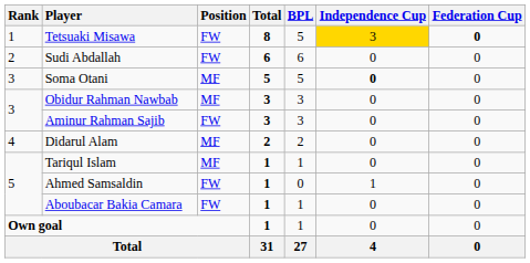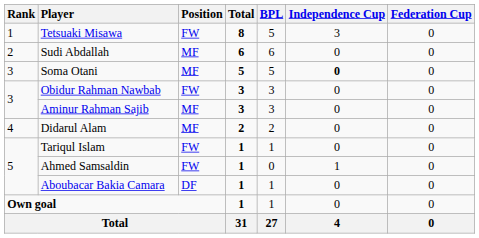 <table class="wikitable">
 <tr>
 <th>Rank</th>
 <th style="width:180px;text-align:left">Player</th>
 <th>Position</th>
 <th>Total</th>
 <th><a href='#'>BPL</a></th>
 <th><a href='#'>Independence Cup</a></th>
 <th><a href='#'>Federation Cup</a></th>
 </tr>
 <tr>
 <td>1</td>
 <td> <a href='#'>Tetsuaki Misawa</a></td>
 <td><a href='#'>FW</a></td>
 <td align="center"><strong>8</strong></td>
 <td align="center">5</td>
-<td align="center" style="background: gold;">3</td>
-<td align="center"><strong>0</strong></td>
+<td align="center">3</td>
+<td align="center">0</td>
 </tr>
 <tr>
 <td>2</td>
 <td> Sudi Abdallah</td>
-<td><a href='#'>FW</a></td>
+<td><a href='#'>MF</a></td>
 <td align="center"><strong>6</strong></td>
 <td align="center">6</td>
 <td align="center">0</td>
 <td align="center">0</td>
 </tr>
 <tr>
 <td>3</td>
 <td> Soma Otani</td>
 <td><a href='#'>MF</a></td>
 <td align="center"><strong>5</strong></td>
 <td align="center">5</td>
 <td align="center"><strong>0</strong></td>
 <td align="center">0</td>
 </tr>
 <tr>
 <td rowspan=2>3</td>
 <td> <a href='#'>Obidur Rahman Nawbab</a></td>
-<td><a href='#'>MF</a></td>
+<td><a href='#'>FW</a></td>
 <td align="center"><strong>3</strong></td>
 <td align="center">3</td>
 <td align="center">0</td>
 <td align="center">0</td>
 </tr>
 <tr>
 <td> <a href='#'>Aminur Rahman Sajib</a></td>
-<td><a href='#'>FW</a></td>
+<td><a href='#'>MF</a></td>
 <td align="center"><strong>3</strong></td>
 <td align="center">3</td>
 <td align="center">0</td>
 <td align="center">0</td>
 </tr>
 <tr>
 <td>4</td>
 <td> Didarul Alam</td>
 <td><a href='#'>MF</a></td>
 <td align="center"><strong>2</strong></td>
 <td align="center">2</td>
 <td align="center">0</td>
 <td align="center">0</td>
 </tr>
 <tr>
 <td rowspan=3>5</td>
 <td> Tariqul Islam</td>
-<td><a href='#'>MF</a></td>
+<td><a href='#'>FW</a></td>
 <td align="center"><strong>1</strong></td>
 <td align="center">1</td>
 <td align="center">0</td>
 <td align="center">0</td>
 </tr>
 <tr>
 <td> Ahmed Samsaldin</td>
 <td><a href='#'>FW</a></td>
 <td align="center"><strong>1</strong></td>
 <td align="center">0</td>
 <td align="center">1</td>
 <td align="center">0</td>
 </tr>
 <tr>
 <td> <a href='#'>Aboubacar Bakia Camara</a></td>
-<td><a href='#'>FW</a></td>
+<td><a href='#'>DF</a></td>
 <td align="center"><strong>1</strong></td>
 <td align="center">1</td>
 <td align="center">0</td>
 <td align="center">0</td>
 </tr>
 <tr>
 <td colspan=3><strong>Own goal</strong></td>
 <td align="center"><strong>1</strong></td>
 <td align="center">1</td>
 <td align="center">0</td>
 <td align="center">0</td>
 </tr>
 <tr>
 <th colspan="3" align="center">Total</th>
 <th align="center">31</th>
 <th align="center">27</th>
 <th align="center">4</th>
 <th align="center">0</th>
 </tr>
 </table>
